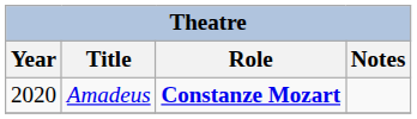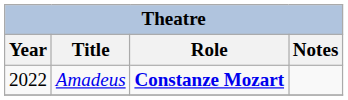 <table class="wikitable">
 <tr>
 <th colspan="5" style="background:LightSteelBlue">Theatre</th>
 </tr>
 <tr>
 <th>Year</th>
 <th>Title</th>
 <th>Role</th>
 <th>Notes</th>
 </tr>
 <tr>
-<td>2020</td>
+<td>2022</td>
 <td><em><a href='#'>Amadeus</a></em></td>
 <td><strong><a href='#'>Constanze Mozart</a></strong></td>
 <td></td>
 </tr>
 <tr>
 </tr>
 </table>
